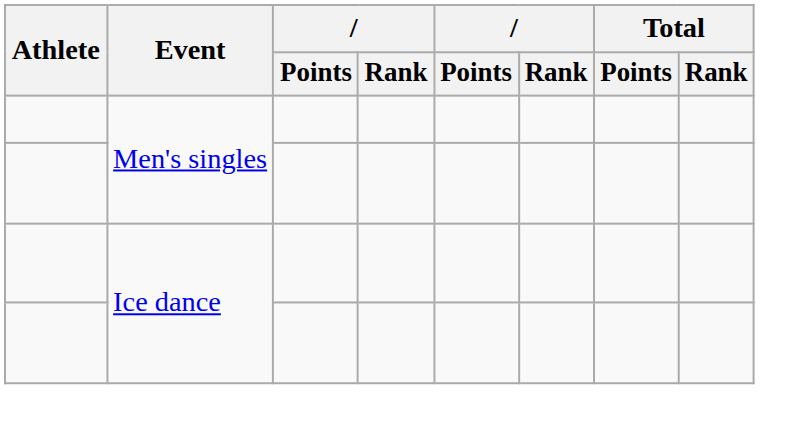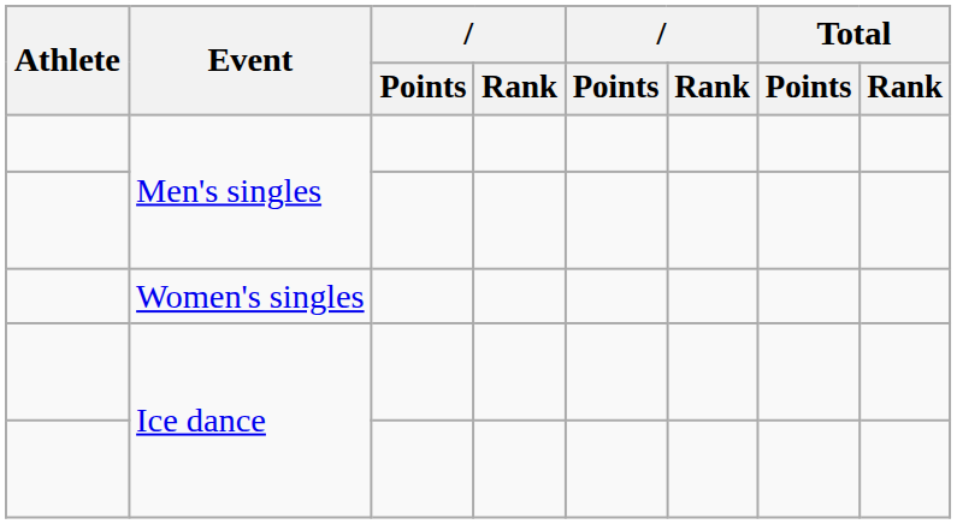 <table class="wikitable" style="font-size:90%; text-align:center">
 <tr>
 <th rowspan=2>Athlete</th>
 <th rowspan=2>Event</th>
 <th colspan=2>/</th>
 <th colspan=2>/</th>
 <th colspan=2>Total</th>
 </tr>
 <tr style="font-size:95%">
 <th>Points</th>
 <th>Rank</th>
 <th>Points</th>
 <th>Rank</th>
 <th>Points</th>
 <th>Rank</th>
 </tr>
 <tr>
 <td align=left> </td>
 <td align=left rowspan=2><a href='#'>Men's singles</a></td>
 <td></td>
 <td></td>
 <td></td>
 <td></td>
 <td></td>
 <td></td>
 </tr>
 <tr>
 <td align=left> <br> </td>
 <td></td>
 <td></td>
 <td></td>
 <td></td>
 <td></td>
 <td></td>
 </tr>
 <tr>
+<td align=left> </td>
+<td align=left><a href='#'>Women's singles</a></td>
+<td></td>
+<td></td>
+<td></td>
+<td></td>
+<td></td>
+<td></td>
+</tr>
+<tr>
 <td align=left> <br> </td>
 <td align=left rowspan=2><a href='#'>Ice dance</a></td>
 <td></td>
 <td></td>
 <td></td>
 <td></td>
 <td></td>
 <td></td>
 </tr>
 <tr>
 <td align=left> <br> </td>
 <td></td>
 <td></td>
 <td></td>
 <td></td>
 <td></td>
 <td></td>
 </tr>
 </table>
